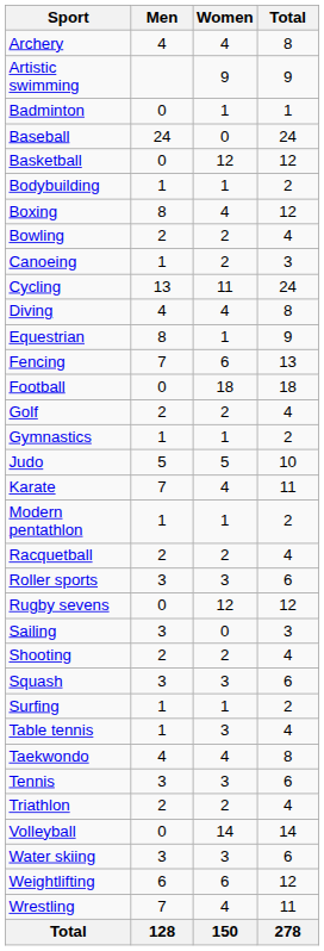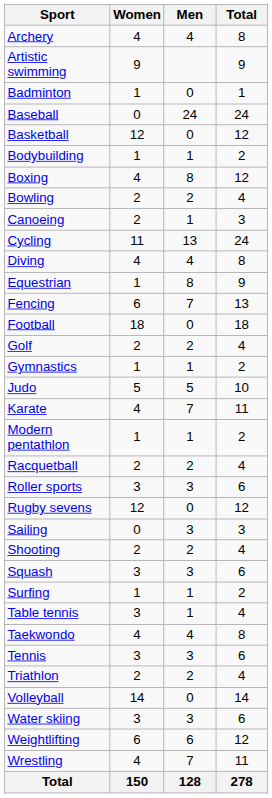 <table class="wikitable sortable" style="text-align:center;">
 <tr>
 <th width=120>Sport</th>
+<th width=55>Women</th>
 <th width=55>Men</th>
-<th width=55>Women</th>
 <th width=55>Total</th>
 </tr>
 <tr>
 <td align=left><a href='#'>Archery</a></td>
 <td>4</td>
 <td>4</td>
 <td>8</td>
 </tr>
 <tr>
 <td align=left><a href='#'>Artistic swimming</a></td>
+<td>9</td>
 <td></td>
-<td>9</td>
 <td>9</td>
 </tr>
 <tr>
 <td align=left><a href='#'>Badminton</a></td>
+<td>1</td>
 <td>0</td>
-<td>1</td>
 <td>1</td>
 </tr>
 <tr>
 <td align=left><a href='#'>Baseball</a></td>
+<td>0</td>
 <td>24</td>
-<td>0</td>
 <td>24</td>
 </tr>
 <tr>
 <td align=left><a href='#'>Basketball</a></td>
+<td>12</td>
 <td>0</td>
-<td>12</td>
 <td>12</td>
 </tr>
 <tr>
 <td align=left><a href='#'>Bodybuilding</a></td>
 <td>1</td>
 <td>1</td>
 <td>2</td>
 </tr>
 <tr>
 <td align=left><a href='#'>Boxing</a></td>
+<td>4</td>
 <td>8</td>
-<td>4</td>
 <td>12</td>
 </tr>
 <tr>
 <td align=left><a href='#'>Bowling</a></td>
 <td>2</td>
 <td>2</td>
 <td>4</td>
 </tr>
 <tr>
 <td align=left><a href='#'>Canoeing</a></td>
+<td>2</td>
 <td>1</td>
-<td>2</td>
 <td>3</td>
 </tr>
 <tr>
 <td align=left><a href='#'>Cycling</a></td>
+<td>11</td>
 <td>13</td>
-<td>11</td>
 <td>24</td>
 </tr>
 <tr>
 <td align=left><a href='#'>Diving</a></td>
 <td>4</td>
 <td>4</td>
 <td>8</td>
 </tr>
 <tr>
 <td align=left><a href='#'>Equestrian</a></td>
+<td>1</td>
 <td>8</td>
-<td>1</td>
 <td>9</td>
 </tr>
 <tr>
 <td align=left><a href='#'>Fencing</a></td>
+<td>6</td>
 <td>7</td>
-<td>6</td>
 <td>13</td>
 </tr>
 <tr>
 <td align=left><a href='#'>Football</a></td>
+<td>18</td>
 <td>0</td>
-<td>18</td>
 <td>18</td>
 </tr>
 <tr>
 <td align=left><a href='#'>Golf</a></td>
 <td>2</td>
 <td>2</td>
 <td>4</td>
 </tr>
 <tr>
 <td align=left><a href='#'>Gymnastics</a></td>
 <td>1</td>
 <td>1</td>
 <td>2</td>
 </tr>
 <tr>
 <td align=left><a href='#'>Judo</a></td>
 <td>5</td>
 <td>5</td>
 <td>10</td>
 </tr>
 <tr>
 <td align=left><a href='#'>Karate</a></td>
+<td>4</td>
 <td>7</td>
-<td>4</td>
 <td>11</td>
 </tr>
 <tr>
 <td align=left><a href='#'>Modern pentathlon</a></td>
 <td>1</td>
 <td>1</td>
 <td>2</td>
 </tr>
 <tr>
 <td align=left><a href='#'>Racquetball</a></td>
 <td>2</td>
 <td>2</td>
 <td>4</td>
 </tr>
 <tr>
 <td align=left><a href='#'>Roller sports</a></td>
 <td>3</td>
 <td>3</td>
 <td>6</td>
 </tr>
 <tr>
 <td align=left><a href='#'>Rugby sevens</a></td>
+<td>12</td>
 <td>0</td>
-<td>12</td>
 <td>12</td>
 </tr>
 <tr>
 <td align=left><a href='#'>Sailing</a></td>
+<td>0</td>
 <td>3</td>
-<td>0</td>
 <td>3</td>
 </tr>
 <tr>
 <td align=left><a href='#'>Shooting</a></td>
 <td>2</td>
 <td>2</td>
 <td>4</td>
 </tr>
 <tr>
 <td align=left><a href='#'>Squash</a></td>
 <td>3</td>
 <td>3</td>
 <td>6</td>
 </tr>
 <tr>
 <td align=left><a href='#'>Surfing</a></td>
 <td>1</td>
 <td>1</td>
 <td>2</td>
 </tr>
 <tr>
 <td align=left><a href='#'>Table tennis</a></td>
+<td>3</td>
 <td>1</td>
-<td>3</td>
 <td>4</td>
 </tr>
 <tr>
 <td align=left><a href='#'>Taekwondo</a></td>
 <td>4</td>
 <td>4</td>
 <td>8</td>
 </tr>
 <tr>
 <td align=left><a href='#'>Tennis</a></td>
 <td>3</td>
 <td>3</td>
 <td>6</td>
 </tr>
 <tr>
 <td align=left><a href='#'>Triathlon</a></td>
 <td>2</td>
 <td>2</td>
 <td>4</td>
 </tr>
 <tr>
 <td align=left><a href='#'>Volleyball</a></td>
+<td>14</td>
 <td>0</td>
-<td>14</td>
 <td>14</td>
 </tr>
 <tr>
 <td align=left><a href='#'>Water skiing</a></td>
 <td>3</td>
 <td>3</td>
 <td>6</td>
 </tr>
 <tr>
 <td align=left><a href='#'>Weightlifting</a></td>
 <td>6</td>
 <td>6</td>
 <td>12</td>
 </tr>
 <tr>
 <td align=left><a href='#'>Wrestling</a></td>
+<td>4</td>
 <td>7</td>
-<td>4</td>
 <td>11</td>
 </tr>
 <tr>
 <th>Total</th>
+<th>150</th>
 <th>128</th>
-<th>150</th>
 <th>278</th>
 </tr>
 </table>
